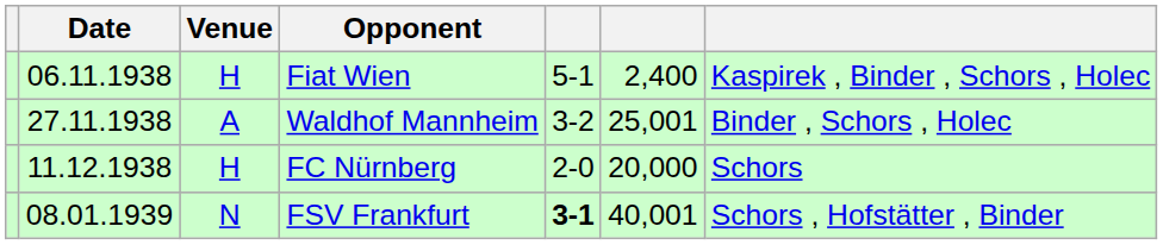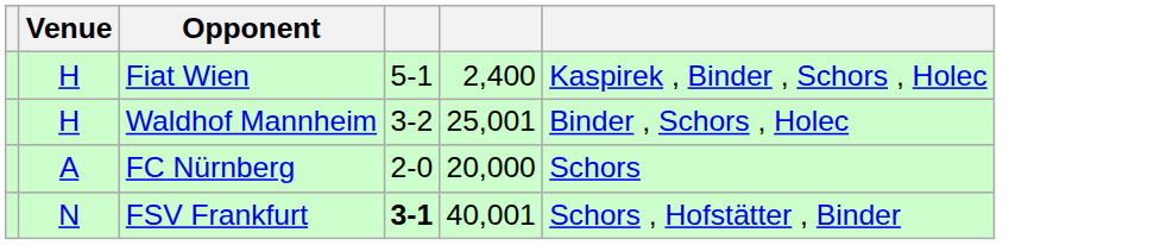 <table class="wikitable" Style="text-align: center">
 <tr>
 <th></th>
-<th>Date</th>
 <th>Venue</th>
 <th>Opponent</th>
 <th></th>
 <th></th>
 <th></th>
 </tr>
 <tr style="background:#cfc">
 <td></td>
-<td>06.11.1938</td>
 <td><a href='#'>H</a></td>
 <td align="left"><a href='#'>Fiat Wien</a></td>
 <td>5-1</td>
 <td align="right">2,400</td>
 <td align="left"><a href='#'>Kaspirek</a> , <a href='#'>Binder</a>  , <a href='#'>Schors</a> , <a href='#'>Holec</a> </td>
 </tr>
 <tr style="background:#cfc">
 <td></td>
-<td>27.11.1938</td>
-<td><a href='#'>A</a></td>
+<td><a href='#'>H</a></td>
 <td align="left"><a href='#'>Waldhof Mannheim</a></td>
 <td>3-2</td>
 <td align="right">25,001</td>
 <td align="left"><a href='#'>Binder</a> , <a href='#'>Schors</a> , <a href='#'>Holec</a> </td>
 </tr>
 <tr style="background:#cfc">
 <td></td>
-<td>11.12.1938</td>
-<td><a href='#'>H</a></td>
+<td><a href='#'>A</a></td>
 <td align="left"><a href='#'>FC Nürnberg</a></td>
 <td>2-0</td>
 <td align="right">20,000</td>
 <td align="left"><a href='#'>Schors</a>  </td>
 </tr>
 <tr style="background:#cfc">
 <td></td>
-<td>08.01.1939</td>
 <td><a href='#'>N</a></td>
 <td align="left"><a href='#'>FSV Frankfurt</a></td>
 <td><strong>3-1</strong></td>
 <td align="right">40,001</td>
 <td align="left"><a href='#'>Schors</a> , <a href='#'>Hofstätter</a> , <a href='#'>Binder</a> </td>
 </tr>
 </table>
